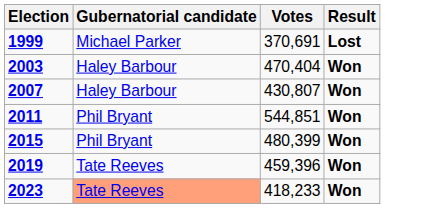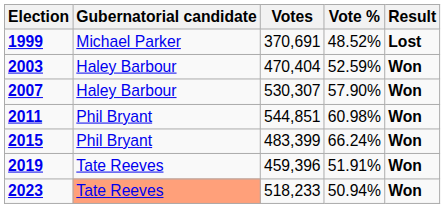 <table class="wikitable">
 <tr>
 <th>Election</th>
 <th>Gubernatorial candidate</th>
 <th>Votes</th>
+<th>Vote %</th>
 <th>Result</th>
 </tr>
 <tr>
 <td><strong><a href='#'>1999</a></strong></td>
 <td><a href='#'>Michael Parker</a></td>
 <td>370,691</td>
+<td>48.52%</td>
 <td><strong>Lost</strong> </td>
 </tr>
 <tr>
 <td><strong><a href='#'>2003</a></strong></td>
 <td><a href='#'>Haley Barbour</a></td>
 <td>470,404</td>
+<td>52.59%</td>
 <td><strong>Won</strong> </td>
 </tr>
 <tr>
 <td><strong><a href='#'>2007</a></strong></td>
 <td><a href='#'>Haley Barbour</a></td>
-<td>430,807</td>
+<td>530,307</td>
+<td>57.90%</td>
 <td><strong>Won</strong> </td>
 </tr>
 <tr>
 <td><strong><a href='#'>2011</a></strong></td>
 <td><a href='#'>Phil Bryant</a></td>
 <td>544,851</td>
+<td>60.98%</td>
 <td><strong>Won</strong> </td>
 </tr>
 <tr>
 <td><strong><a href='#'>2015</a></strong></td>
 <td><a href='#'>Phil Bryant</a></td>
-<td>480,399</td>
+<td>483,399</td>
+<td>66.24%</td>
 <td><strong>Won</strong> </td>
 </tr>
 <tr>
 <td><strong><a href='#'>2019</a></strong></td>
 <td><a href='#'>Tate Reeves</a></td>
 <td>459,396</td>
+<td>51.91%</td>
 <td><strong>Won</strong> </td>
 </tr>
 <tr>
 <td><strong><a href='#'>2023</a></strong></td>
 <td style="background: lightsalmon;"><a href='#'>Tate Reeves</a></td>
-<td>418,233</td>
+<td>518,233</td>
+<td>50.94%</td>
 <td><strong>Won</strong> </td>
 </tr>
 </table>
